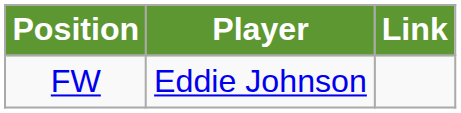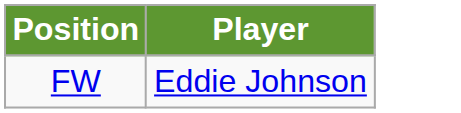 <table class=wikitable>
 <tr>
 <th style="background:#5d9731; color:white; text-align:center;">Position</th>
 <th style="background:#5d9731; color:white; text-align:center;">Player</th>
-<th style="background:#5d9731; color:white; text-align:center;">Link</th>
 </tr>
 <tr>
 <td align=center><a href='#'>FW</a></td>
 <td> <a href='#'>Eddie Johnson</a></td>
-<td></td>
 </tr>
 </table>
